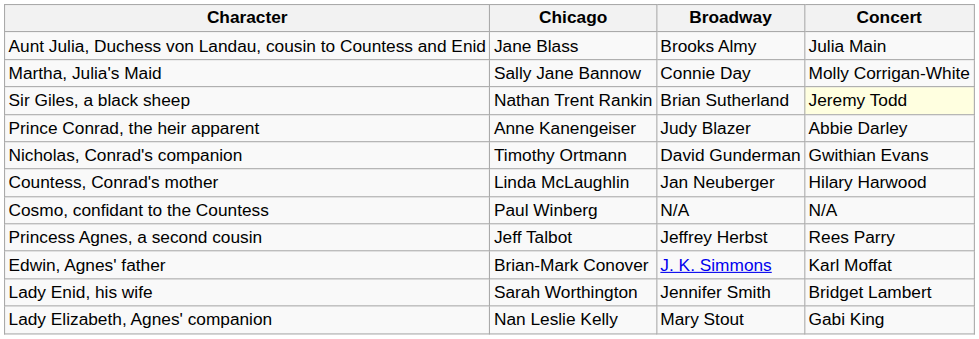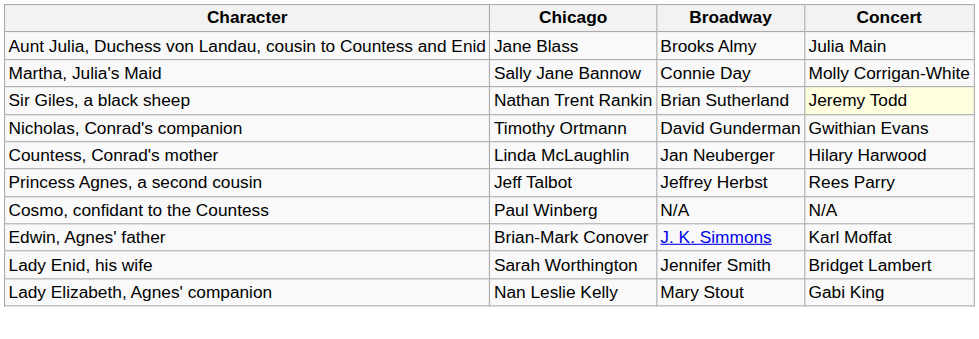 <table class="wikitable">
 <tr>
 <th>Character</th>
 <th>Chicago</th>
 <th>Broadway</th>
 <th>Concert</th>
 </tr>
 <tr>
 <td>Aunt Julia, Duchess von Landau, cousin to Countess and Enid</td>
 <td>Jane Blass</td>
 <td>Brooks Almy</td>
 <td>Julia Main</td>
 </tr>
 <tr>
 <td>Martha, Julia's Maid</td>
 <td>Sally Jane Bannow</td>
 <td>Connie Day</td>
 <td>Molly Corrigan-White</td>
 </tr>
 <tr>
 <td>Sir Giles, a black sheep</td>
 <td>Nathan Trent Rankin</td>
 <td>Brian Sutherland</td>
 <td style="background: lightyellow;">Jeremy Todd</td>
 </tr>
 <tr>
-<td>Prince Conrad, the heir apparent</td>
-<td>Anne Kanengeiser</td>
-<td>Judy Blazer</td>
-<td>Abbie Darley</td>
-</tr>
-<tr>
 <td>Nicholas, Conrad's companion</td>
 <td>Timothy Ortmann</td>
 <td>David Gunderman</td>
 <td>Gwithian Evans</td>
 </tr>
 <tr>
 <td>Countess, Conrad's mother</td>
 <td>Linda McLaughlin</td>
 <td>Jan Neuberger</td>
 <td>Hilary Harwood</td>
 </tr>
 <tr>
+<td>Princess Agnes, a second cousin</td>
+<td>Jeff Talbot</td>
+<td>Jeffrey Herbst</td>
+<td>Rees Parry</td>
+</tr>
+<tr>
 <td>Cosmo, confidant to the Countess</td>
 <td>Paul Winberg</td>
 <td>N/A</td>
 <td>N/A</td>
-</tr>
-<tr>
-<td>Princess Agnes, a second cousin</td>
-<td>Jeff Talbot</td>
-<td>Jeffrey Herbst</td>
-<td>Rees Parry</td>
 </tr>
 <tr>
 <td>Edwin, Agnes' father</td>
 <td>Brian-Mark Conover</td>
 <td><a href='#'>J. K. Simmons</a></td>
 <td>Karl Moffat</td>
 </tr>
 <tr>
 <td>Lady Enid, his wife</td>
 <td>Sarah Worthington</td>
 <td>Jennifer Smith</td>
 <td>Bridget Lambert</td>
 </tr>
 <tr>
 <td>Lady Elizabeth, Agnes' companion</td>
 <td>Nan Leslie Kelly</td>
 <td>Mary Stout</td>
 <td>Gabi King</td>
 </tr>
 </table>
